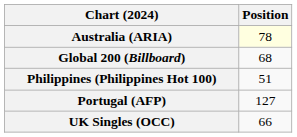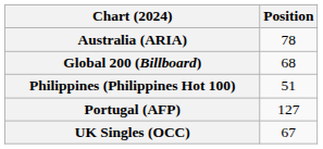 <table class="wikitable sortable plainrowheaders" style="text-align:center">
 <tr>
 <th scope="col" style="width:17em;">Chart (2024)</th>
 <th scope="col">Position</th>
 </tr>
 <tr>
 <th scope="row">Australia (ARIA)</th>
-<td style="background: lightyellow;">78</td>
+<td>78</td>
 </tr>
 <tr>
 <th scope="row">Global 200 (<em>Billboard</em>)</th>
 <td>68</td>
 </tr>
 <tr>
 <th scope="row">Philippines (Philippines Hot 100)</th>
 <td>51</td>
 </tr>
 <tr>
 <th scope="row">Portugal (AFP)</th>
 <td>127</td>
 </tr>
 <tr>
 <th scope="row">UK Singles (OCC)</th>
-<td>66</td>
+<td>67</td>
 </tr>
 </table>
